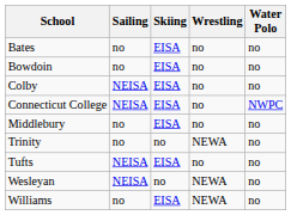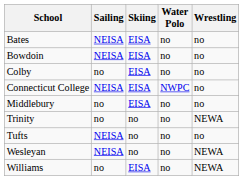 <table class="wikitable">
 <tr>
 <th scope="col">School</th>
 <th scope="col">Sailing</th>
 <th scope="col">Skiing</th>
+<th scope="col">Water<br>Polo</th>
 <th scope="col">Wrestling</th>
-<th scope="col">Water<br>Polo</th>
 </tr>
 <tr>
 <td>Bates</td>
-<td>no</td>
+<td><a href='#'>NEISA</a></td>
 <td><a href='#'>EISA</a></td>
 <td>no</td>
 <td>no</td>
 </tr>
 <tr>
 <td>Bowdoin</td>
-<td>no</td>
+<td><a href='#'>NEISA</a></td>
 <td><a href='#'>EISA</a></td>
 <td>no</td>
 <td>no</td>
 </tr>
 <tr>
 <td>Colby</td>
-<td><a href='#'>NEISA</a></td>
+<td>no</td>
 <td><a href='#'>EISA</a></td>
 <td>no</td>
 <td>no</td>
 </tr>
 <tr>
 <td>Connecticut College</td>
 <td><a href='#'>NEISA</a></td>
 <td><a href='#'>EISA</a></td>
+<td><a href='#'>NWPC</a></td>
 <td>no</td>
-<td><a href='#'>NWPC</a></td>
 </tr>
 <tr>
 <td>Middlebury</td>
 <td>no</td>
 <td><a href='#'>EISA</a></td>
 <td>no</td>
 <td>no</td>
 </tr>
 <tr>
 <td>Trinity</td>
 <td>no</td>
 <td>no</td>
+<td>no</td>
 <td>NEWA</td>
-<td>no</td>
 </tr>
 <tr>
 <td>Tufts</td>
 <td><a href='#'>NEISA</a></td>
-<td><a href='#'>EISA</a></td>
+<td>no</td>
 <td>no</td>
 <td>no</td>
 </tr>
 <tr>
 <td>Wesleyan</td>
 <td><a href='#'>NEISA</a></td>
 <td>no</td>
+<td>no</td>
 <td>NEWA</td>
-<td>no</td>
 </tr>
 <tr>
 <td>Williams</td>
 <td>no</td>
 <td><a href='#'>EISA</a></td>
+<td>no</td>
 <td>NEWA</td>
-<td>no</td>
 </tr>
 </table>
